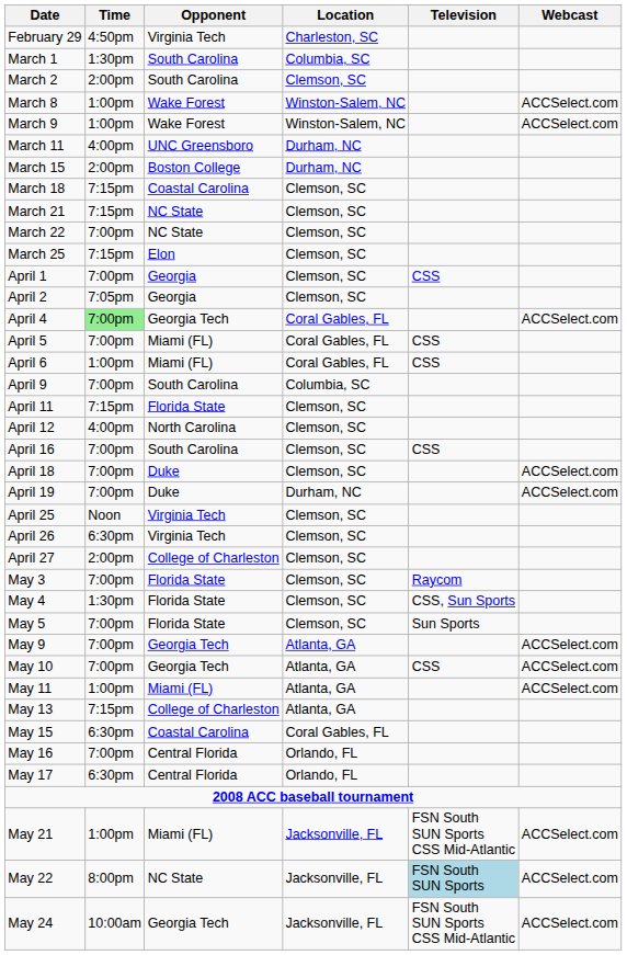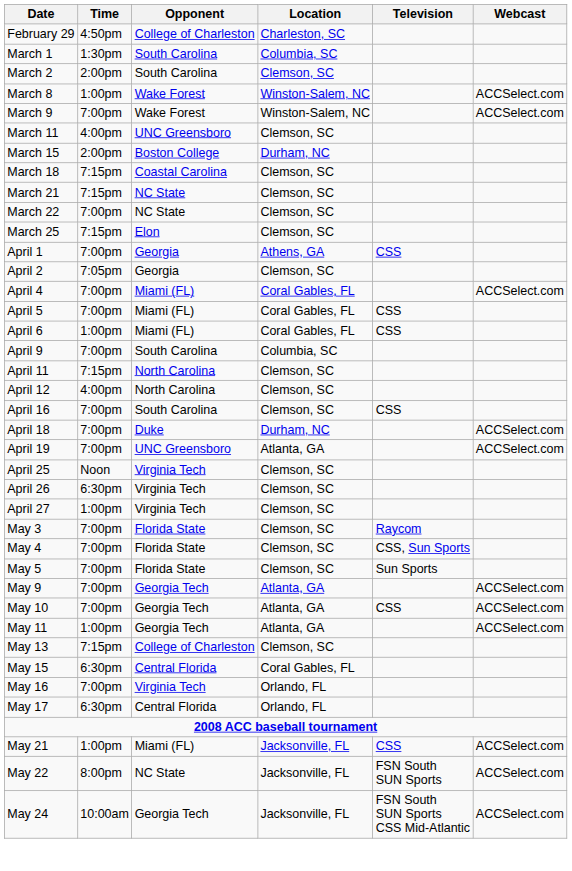 <table class="wikitable" style="white-space:nowrap;">
 <tr>
 <th>Date</th>
 <th>Time</th>
 <th>Opponent</th>
 <th>Location</th>
 <th>Television</th>
 <th>Webcast</th>
 </tr>
 <tr>
 <td>February 29</td>
 <td>4:50pm</td>
-<td>Virginia Tech</td>
+<td><a href='#'>College of Charleston</a></td>
 <td><a href='#'>Charleston, SC</a></td>
 <td></td>
 <td></td>
 </tr>
 <tr>
 <td>March 1</td>
 <td>1:30pm</td>
 <td><a href='#'>South Carolina</a></td>
 <td><a href='#'>Columbia, SC</a></td>
 <td></td>
 <td></td>
 </tr>
 <tr>
 <td>March 2</td>
 <td>2:00pm</td>
 <td>South Carolina</td>
 <td><a href='#'>Clemson, SC</a></td>
 <td></td>
 <td></td>
 </tr>
 <tr>
 <td>March 8</td>
 <td>1:00pm</td>
 <td><a href='#'>Wake Forest</a></td>
 <td><a href='#'>Winston-Salem, NC</a></td>
 <td></td>
 <td>ACCSelect.com</td>
 </tr>
 <tr>
 <td>March 9</td>
-<td>1:00pm</td>
+<td>7:00pm</td>
 <td>Wake Forest</td>
 <td>Winston-Salem, NC</td>
 <td></td>
 <td>ACCSelect.com</td>
 </tr>
 <tr>
 <td>March 11</td>
 <td>4:00pm</td>
 <td><a href='#'>UNC Greensboro</a></td>
-<td><a href='#'>Durham, NC</a></td>
+<td>Clemson, SC</td>
 <td></td>
 <td></td>
 </tr>
 <tr>
 <td>March 15</td>
 <td>2:00pm</td>
 <td><a href='#'>Boston College</a></td>
 <td><a href='#'>Durham, NC</a></td>
 <td></td>
 <td></td>
 </tr>
 <tr>
 <td>March 18</td>
 <td>7:15pm</td>
 <td><a href='#'>Coastal Carolina</a></td>
 <td>Clemson, SC</td>
 <td></td>
 <td></td>
 </tr>
 <tr>
 <td>March 21</td>
 <td>7:15pm</td>
 <td><a href='#'>NC State</a></td>
 <td>Clemson, SC</td>
 <td></td>
 <td></td>
 </tr>
 <tr>
 <td>March 22</td>
 <td>7:00pm</td>
 <td>NC State</td>
 <td>Clemson, SC</td>
 <td></td>
 <td></td>
 </tr>
 <tr>
 <td>March 25</td>
 <td>7:15pm</td>
 <td><a href='#'>Elon</a></td>
 <td>Clemson, SC</td>
 <td></td>
 <td></td>
 </tr>
 <tr>
 <td>April 1</td>
 <td>7:00pm</td>
 <td><a href='#'>Georgia</a></td>
-<td>Clemson, SC</td>
+<td><a href='#'>Athens, GA</a></td>
 <td><a href='#'>CSS</a></td>
 <td></td>
 </tr>
 <tr>
 <td>April 2</td>
 <td>7:05pm</td>
 <td>Georgia</td>
 <td>Clemson, SC</td>
 <td></td>
 <td></td>
 </tr>
 <tr>
 <td>April 4</td>
-<td style="background: lightgreen;">7:00pm</td>
-<td>Georgia Tech</td>
+<td>7:00pm</td>
+<td><a href='#'>Miami (FL)</a></td>
 <td><a href='#'>Coral Gables, FL</a></td>
 <td></td>
 <td>ACCSelect.com</td>
 </tr>
 <tr>
 <td>April 5</td>
 <td>7:00pm</td>
 <td>Miami (FL)</td>
 <td>Coral Gables, FL</td>
 <td>CSS</td>
 <td></td>
 </tr>
 <tr>
 <td>April 6</td>
 <td>1:00pm</td>
 <td>Miami (FL)</td>
 <td>Coral Gables, FL</td>
 <td>CSS</td>
 <td></td>
 </tr>
 <tr>
 <td>April 9</td>
 <td>7:00pm</td>
 <td>South Carolina</td>
 <td>Columbia, SC</td>
 <td></td>
 <td></td>
 </tr>
 <tr>
 <td>April 11</td>
 <td>7:15pm</td>
-<td><a href='#'>Florida State</a></td>
+<td><a href='#'>North Carolina</a></td>
 <td>Clemson, SC</td>
 <td></td>
 <td></td>
 </tr>
 <tr>
 <td>April 12</td>
 <td>4:00pm</td>
 <td>North Carolina</td>
 <td>Clemson, SC</td>
 <td></td>
 <td></td>
 </tr>
 <tr>
 <td>April 16</td>
 <td>7:00pm</td>
 <td>South Carolina</td>
 <td>Clemson, SC</td>
 <td>CSS</td>
 <td></td>
 </tr>
 <tr>
 <td>April 18</td>
 <td>7:00pm</td>
 <td><a href='#'>Duke</a></td>
-<td>Clemson, SC</td>
+<td><a href='#'>Durham, NC</a></td>
 <td></td>
 <td>ACCSelect.com</td>
 </tr>
 <tr>
 <td>April 19</td>
 <td>7:00pm</td>
-<td>Duke</td>
-<td>Durham, NC</td>
+<td><a href='#'>UNC Greensboro</a></td>
+<td>Atlanta, GA</td>
 <td></td>
 <td>ACCSelect.com</td>
 </tr>
 <tr>
 <td>April 25</td>
 <td>Noon</td>
 <td><a href='#'>Virginia Tech</a></td>
 <td>Clemson, SC</td>
 <td></td>
 <td></td>
 </tr>
 <tr>
 <td>April 26</td>
 <td>6:30pm</td>
 <td>Virginia Tech</td>
 <td>Clemson, SC</td>
 <td></td>
 <td></td>
 </tr>
 <tr>
 <td>April 27</td>
-<td>2:00pm</td>
-<td><a href='#'>College of Charleston</a></td>
+<td>1:00pm</td>
+<td>Virginia Tech</td>
 <td>Clemson, SC</td>
 <td></td>
 <td></td>
 </tr>
 <tr>
 <td>May 3</td>
 <td>7:00pm</td>
 <td><a href='#'>Florida State</a></td>
 <td>Clemson, SC</td>
 <td><a href='#'>Raycom</a></td>
 <td></td>
 </tr>
 <tr>
 <td>May 4</td>
-<td>1:30pm</td>
+<td>7:00pm</td>
 <td>Florida State</td>
 <td>Clemson, SC</td>
 <td>CSS, <a href='#'>Sun Sports</a></td>
 <td></td>
 </tr>
 <tr>
 <td>May 5</td>
 <td>7:00pm</td>
 <td>Florida State</td>
 <td>Clemson, SC</td>
 <td>Sun Sports</td>
 <td></td>
 </tr>
 <tr>
 <td>May 9</td>
 <td>7:00pm</td>
 <td><a href='#'>Georgia Tech</a></td>
 <td><a href='#'>Atlanta, GA</a></td>
 <td></td>
 <td>ACCSelect.com</td>
 </tr>
 <tr>
 <td>May 10</td>
 <td>7:00pm</td>
 <td>Georgia Tech</td>
 <td>Atlanta, GA</td>
 <td>CSS</td>
 <td>ACCSelect.com</td>
 </tr>
 <tr>
 <td>May 11</td>
 <td>1:00pm</td>
-<td><a href='#'>Miami (FL)</a></td>
+<td>Georgia Tech</td>
 <td>Atlanta, GA</td>
 <td></td>
 <td>ACCSelect.com</td>
 </tr>
 <tr>
 <td>May 13</td>
 <td>7:15pm</td>
 <td><a href='#'>College of Charleston</a></td>
-<td>Atlanta, GA</td>
+<td>Clemson, SC</td>
 <td></td>
 <td></td>
 </tr>
 <tr>
 <td>May 15</td>
 <td>6:30pm</td>
-<td><a href='#'>Coastal Carolina</a></td>
+<td><a href='#'>Central Florida</a></td>
 <td>Coral Gables, FL</td>
 <td></td>
 <td></td>
 </tr>
 <tr>
 <td>May 16</td>
 <td>7:00pm</td>
-<td>Central Florida</td>
+<td><a href='#'>Virginia Tech</a></td>
 <td>Orlando, FL</td>
 <td></td>
 <td></td>
 </tr>
 <tr>
 <td>May 17</td>
 <td>6:30pm</td>
 <td>Central Florida</td>
 <td>Orlando, FL</td>
 <td></td>
 <td></td>
 </tr>
 <tr>
 <td colspan=7 style="text-align:center"><strong><a href='#'>2008 ACC baseball tournament</a></strong></td>
 </tr>
 <tr>
 <td>May 21</td>
 <td>1:00pm</td>
 <td>Miami (FL)</td>
 <td><a href='#'>Jacksonville, FL</a></td>
-<td>FSN South<br>SUN Sports<br>CSS Mid-Atlantic</td>
+<td><a href='#'>CSS</a></td>
 <td>ACCSelect.com</td>
 </tr>
 <tr>
 <td>May 22</td>
 <td>8:00pm</td>
 <td>NC State</td>
 <td>Jacksonville, FL</td>
-<td style="background: lightblue;">FSN South<br>SUN Sports</td>
+<td>FSN South<br>SUN Sports</td>
 <td>ACCSelect.com</td>
 </tr>
 <tr>
 <td>May 24</td>
 <td>10:00am</td>
 <td>Georgia Tech</td>
 <td>Jacksonville, FL</td>
 <td>FSN South<br>SUN Sports<br>CSS Mid-Atlantic</td>
 <td>ACCSelect.com</td>
 </tr>
 </table>
